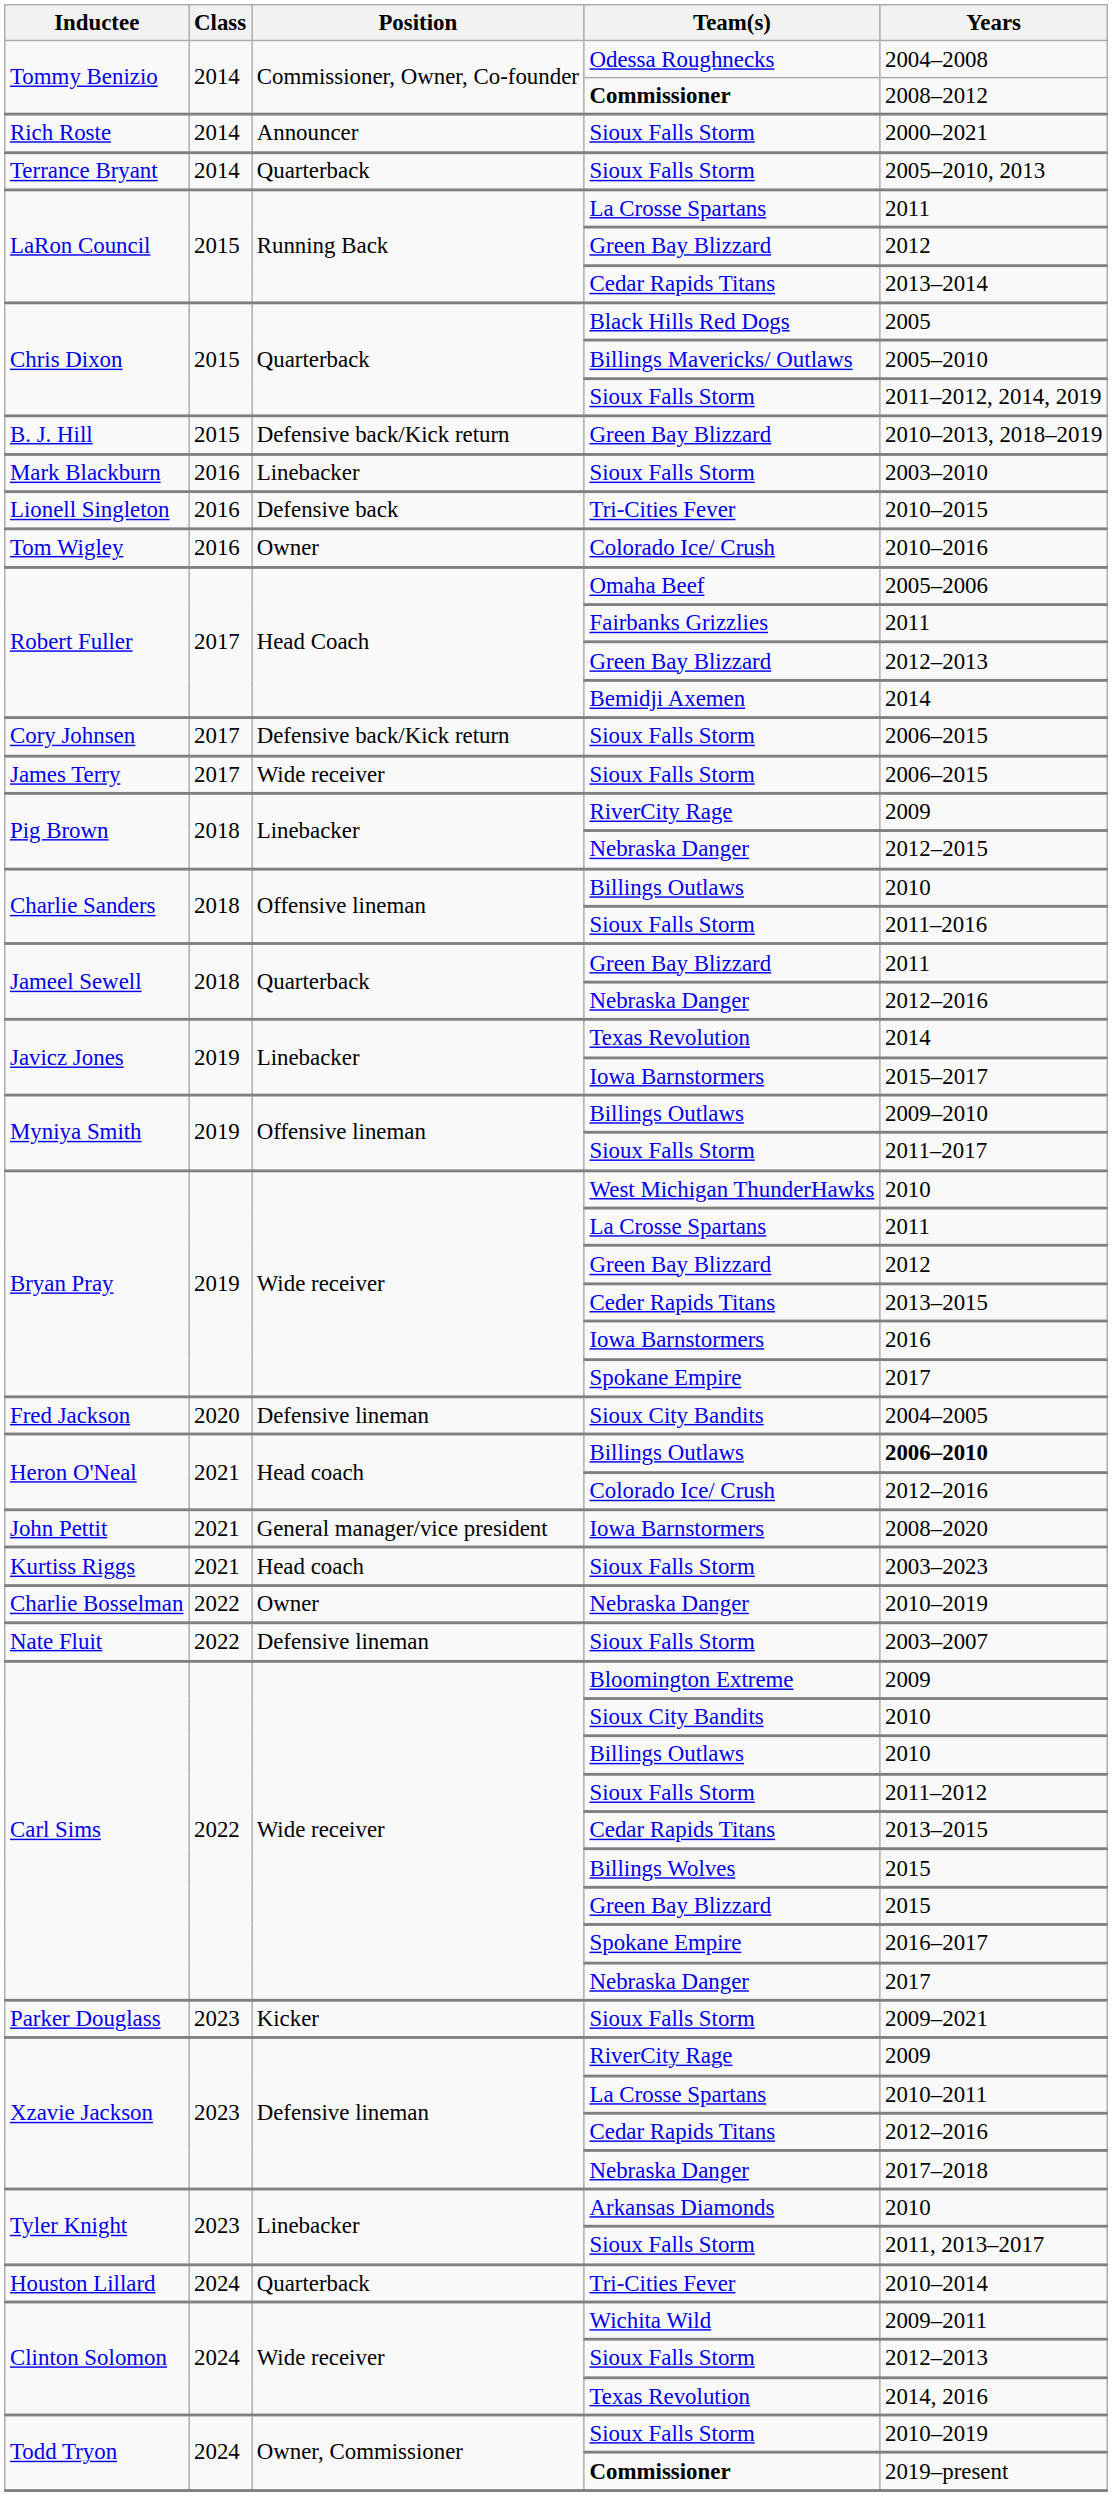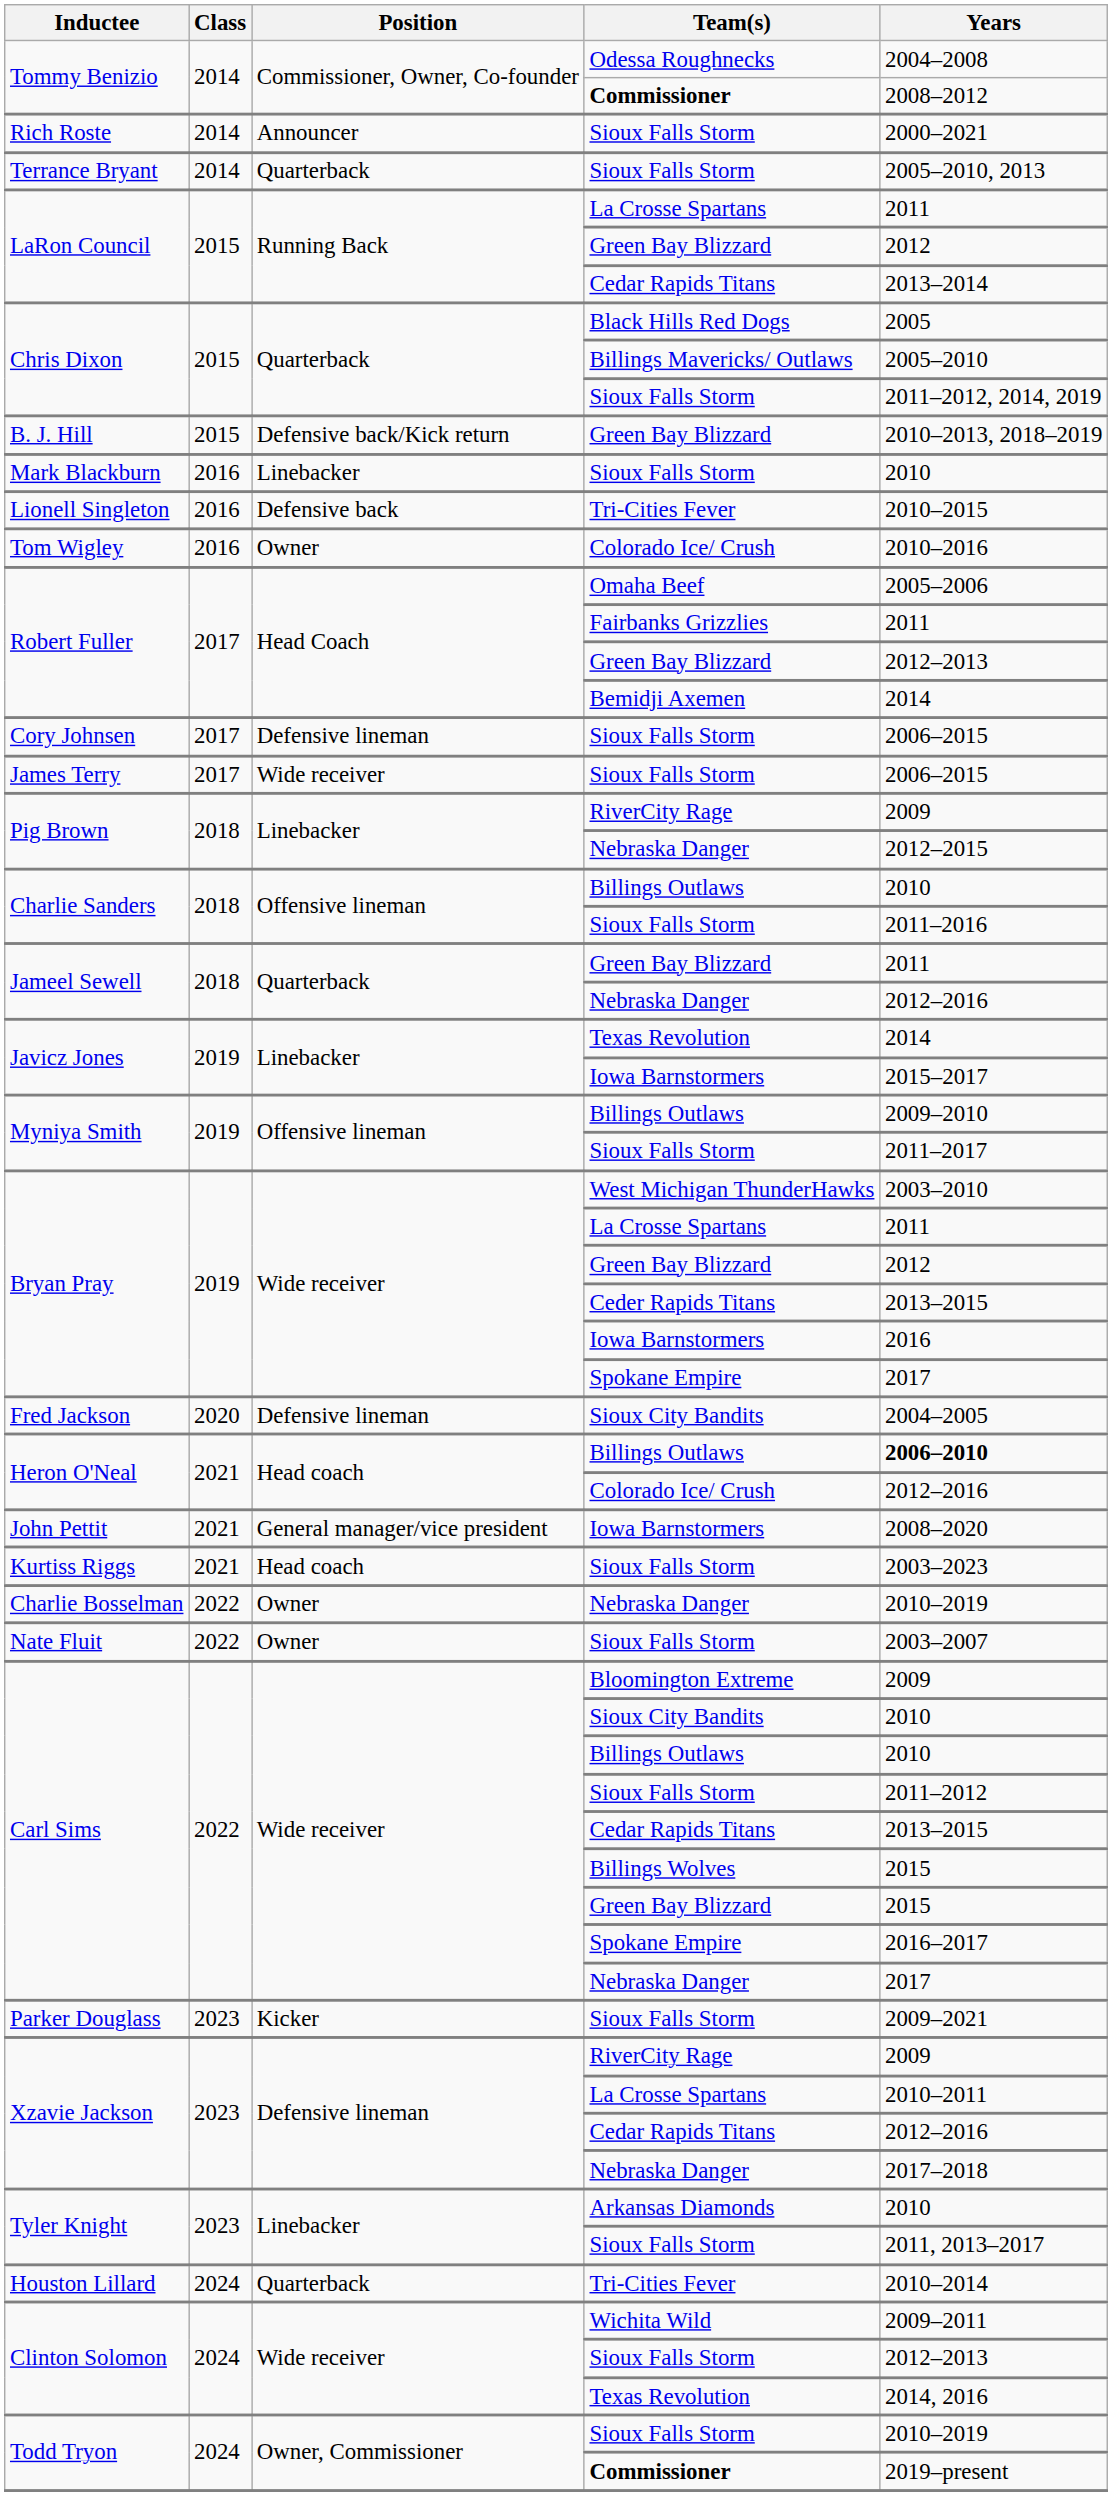 <table class="wikitable sortable">
 <tr>
 <th>Inductee</th>
 <th>Class</th>
 <th>Position</th>
 <th>Team(s)</th>
 <th>Years</th>
 </tr>
 <tr>
 <td rowspan=2><a href='#'>Tommy Benizio</a></td>
 <td rowspan=2>2014</td>
 <td rowspan=2>Commissioner, Owner, Co-founder</td>
 <td><a href='#'>Odessa Roughnecks</a></td>
 <td>2004–2008</td>
 </tr>
 <tr style="border-bottom: 2px solid gray">
 <td><strong>Commissioner</strong></td>
 <td>2008–2012</td>
 </tr>
 <tr style="border-bottom: 2px solid gray">
 <td><a href='#'>Rich Roste</a></td>
 <td>2014</td>
 <td>Announcer</td>
 <td><a href='#'>Sioux Falls Storm</a></td>
 <td>2000–2021</td>
 </tr>
 <tr style="border-bottom: 2px solid gray">
 <td><a href='#'>Terrance Bryant</a></td>
 <td>2014</td>
 <td>Quarterback</td>
 <td><a href='#'>Sioux Falls Storm</a></td>
 <td>2005–2010, 2013</td>
 </tr>
 <tr style="border-bottom: 2px solid gray">
 <td rowspan=3><a href='#'>LaRon Council</a></td>
 <td rowspan=3>2015</td>
 <td rowspan=3>Running Back</td>
 <td><a href='#'>La Crosse Spartans</a></td>
 <td>2011</td>
 </tr>
 <tr style="border-bottom: 2px solid gray">
 <td><a href='#'>Green Bay Blizzard</a></td>
 <td>2012</td>
 </tr>
 <tr style="border-bottom: 2px solid gray">
 <td><a href='#'>Cedar Rapids Titans</a></td>
 <td>2013–2014</td>
 </tr>
 <tr style="border-bottom: 2px solid gray">
 <td rowspan=3><a href='#'>Chris Dixon</a></td>
 <td rowspan=3>2015</td>
 <td rowspan=3>Quarterback</td>
 <td><a href='#'>Black Hills Red Dogs</a></td>
 <td>2005</td>
 </tr>
 <tr style="border-bottom: 2px solid gray">
 <td><a href='#'>Billings Mavericks/ Outlaws</a></td>
 <td>2005–2010</td>
 </tr>
 <tr style="border-bottom: 2px solid gray">
 <td><a href='#'>Sioux Falls Storm</a></td>
 <td>2011–2012, 2014, 2019</td>
 </tr>
 <tr style="border-bottom: 2px solid gray">
 <td><a href='#'>B. J. Hill</a></td>
 <td>2015</td>
 <td>Defensive back/Kick return</td>
 <td><a href='#'>Green Bay Blizzard</a></td>
 <td>2010–2013, 2018–2019</td>
 </tr>
 <tr style="border-bottom: 2px solid gray">
 <td><a href='#'>Mark Blackburn</a></td>
 <td>2016</td>
 <td>Linebacker</td>
 <td><a href='#'>Sioux Falls Storm</a></td>
-<td>2003–2010</td>
+<td>2010</td>
 </tr>
 <tr style="border-bottom: 2px solid gray">
 <td><a href='#'>Lionell Singleton</a></td>
 <td>2016</td>
 <td>Defensive back</td>
 <td><a href='#'>Tri-Cities Fever</a></td>
 <td>2010–2015</td>
 </tr>
 <tr style="border-bottom: 2px solid gray">
 <td><a href='#'>Tom Wigley</a></td>
 <td>2016</td>
 <td>Owner</td>
 <td><a href='#'>Colorado Ice/ Crush</a></td>
 <td>2010–2016</td>
 </tr>
 <tr style="border-bottom: 2px solid gray">
 <td rowspan=4><a href='#'>Robert Fuller</a></td>
 <td rowspan=4>2017</td>
 <td rowspan=4>Head Coach</td>
 <td><a href='#'>Omaha Beef</a></td>
 <td>2005–2006</td>
 </tr>
 <tr style="border-bottom: 2px solid gray">
 <td><a href='#'>Fairbanks Grizzlies</a></td>
 <td>2011</td>
 </tr>
 <tr style="border-bottom: 2px solid gray">
 <td><a href='#'>Green Bay Blizzard</a></td>
 <td>2012–2013</td>
 </tr>
 <tr style="border-bottom: 2px solid gray">
 <td><a href='#'>Bemidji Axemen</a></td>
 <td>2014</td>
 </tr>
 <tr style="border-bottom: 2px solid gray">
 <td><a href='#'>Cory Johnsen</a></td>
 <td>2017</td>
-<td>Defensive back/Kick return</td>
+<td>Defensive lineman</td>
 <td><a href='#'>Sioux Falls Storm</a></td>
 <td>2006–2015</td>
 </tr>
 <tr style="border-bottom: 2px solid gray">
 <td><a href='#'>James Terry</a></td>
 <td>2017</td>
 <td>Wide receiver</td>
 <td><a href='#'>Sioux Falls Storm</a></td>
 <td>2006–2015</td>
 </tr>
 <tr style="border-bottom: 2px solid gray">
 <td rowspan=2><a href='#'>Pig Brown</a></td>
 <td rowspan=2>2018</td>
 <td rowspan=2>Linebacker</td>
 <td><a href='#'>RiverCity Rage</a></td>
 <td>2009</td>
 </tr>
 <tr style="border-bottom: 2px solid gray">
 <td><a href='#'>Nebraska Danger</a></td>
 <td>2012–2015</td>
 </tr>
 <tr style="border-bottom: 2px solid gray">
 <td rowspan=2><a href='#'>Charlie Sanders</a></td>
 <td rowspan=2>2018</td>
 <td rowspan=2>Offensive lineman</td>
 <td><a href='#'>Billings Outlaws</a></td>
 <td>2010</td>
 </tr>
 <tr style="border-bottom: 2px solid gray">
 <td><a href='#'>Sioux Falls Storm</a></td>
 <td>2011–2016</td>
 </tr>
 <tr style="border-bottom: 2px solid gray">
 <td rowspan=2><a href='#'>Jameel Sewell</a></td>
 <td rowspan=2>2018</td>
 <td rowspan=2>Quarterback</td>
 <td><a href='#'>Green Bay Blizzard</a></td>
 <td>2011</td>
 </tr>
 <tr style="border-bottom: 2px solid gray">
 <td><a href='#'>Nebraska Danger</a></td>
 <td>2012–2016</td>
 </tr>
 <tr style="border-bottom: 2px solid gray">
 <td rowspan=2><a href='#'>Javicz Jones</a></td>
 <td rowspan=2>2019</td>
 <td rowspan=2>Linebacker</td>
 <td><a href='#'>Texas Revolution</a></td>
 <td>2014</td>
 </tr>
 <tr style="border-bottom: 2px solid gray">
 <td><a href='#'>Iowa Barnstormers</a></td>
 <td>2015–2017</td>
 </tr>
 <tr style="border-bottom: 2px solid gray">
 <td rowspan=2><a href='#'>Myniya Smith</a></td>
 <td rowspan=2>2019</td>
 <td rowspan=2>Offensive lineman</td>
 <td><a href='#'>Billings Outlaws</a></td>
 <td>2009–2010</td>
 </tr>
 <tr style="border-bottom: 2px solid gray">
 <td><a href='#'>Sioux Falls Storm</a></td>
 <td>2011–2017</td>
 </tr>
 <tr style="border-bottom: 2px solid gray">
 <td rowspan=6><a href='#'>Bryan Pray</a></td>
 <td rowspan=6>2019</td>
 <td rowspan=6>Wide receiver</td>
 <td><a href='#'>West Michigan ThunderHawks</a></td>
-<td>2010</td>
+<td>2003–2010</td>
 </tr>
 <tr style="border-bottom: 2px solid gray">
 <td><a href='#'>La Crosse Spartans</a></td>
 <td>2011</td>
 </tr>
 <tr style="border-bottom: 2px solid gray">
 <td><a href='#'>Green Bay Blizzard</a></td>
 <td>2012</td>
 </tr>
 <tr style="border-bottom: 2px solid gray">
 <td><a href='#'>Ceder Rapids Titans</a></td>
 <td>2013–2015</td>
 </tr>
 <tr style="border-bottom: 2px solid gray">
 <td><a href='#'>Iowa Barnstormers</a></td>
 <td>2016</td>
 </tr>
 <tr style="border-bottom: 2px solid gray">
 <td><a href='#'>Spokane Empire</a></td>
 <td>2017</td>
 </tr>
 <tr style="border-bottom: 2px solid gray">
 <td><a href='#'>Fred Jackson</a></td>
 <td>2020</td>
 <td>Defensive lineman</td>
 <td><a href='#'>Sioux City Bandits</a></td>
 <td>2004–2005</td>
 </tr>
 <tr style="border-bottom: 2px solid gray">
 <td rowspan=2><a href='#'>Heron O'Neal</a></td>
 <td rowspan=2>2021</td>
 <td rowspan=2>Head coach</td>
 <td><a href='#'>Billings Outlaws</a></td>
 <td><strong>2006–2010</strong></td>
 </tr>
 <tr style="border-bottom: 2px solid gray">
 <td><a href='#'>Colorado Ice/ Crush</a></td>
 <td>2012–2016</td>
 </tr>
 <tr style="border-bottom: 2px solid gray">
 <td><a href='#'>John Pettit</a></td>
 <td>2021</td>
 <td>General manager/vice president</td>
 <td><a href='#'>Iowa Barnstormers</a></td>
 <td>2008–2020</td>
 </tr>
 <tr style="border-bottom: 2px solid gray">
 <td><a href='#'>Kurtiss Riggs</a></td>
 <td>2021</td>
 <td>Head coach</td>
 <td><a href='#'>Sioux Falls Storm</a></td>
 <td>2003–2023</td>
 </tr>
 <tr style="border-bottom: 2px solid gray">
 <td><a href='#'>Charlie Bosselman</a></td>
 <td>2022</td>
 <td>Owner</td>
 <td><a href='#'>Nebraska Danger</a></td>
 <td>2010–2019</td>
 </tr>
 <tr style="border-bottom: 2px solid gray">
 <td><a href='#'>Nate Fluit</a></td>
 <td>2022</td>
-<td>Defensive lineman</td>
+<td>Owner</td>
 <td><a href='#'>Sioux Falls Storm</a></td>
 <td>2003–2007</td>
 </tr>
 <tr style="border-bottom: 2px solid gray">
 <td rowspan=9><a href='#'>Carl Sims</a></td>
 <td rowspan=9>2022</td>
 <td rowspan=9>Wide receiver</td>
 <td><a href='#'>Bloomington Extreme</a></td>
 <td>2009</td>
 </tr>
 <tr style="border-bottom: 2px solid gray">
 <td><a href='#'>Sioux City Bandits</a></td>
 <td>2010</td>
 </tr>
 <tr style="border-bottom: 2px solid gray">
 <td><a href='#'>Billings Outlaws</a></td>
 <td>2010</td>
 </tr>
 <tr style="border-bottom: 2px solid gray">
 <td><a href='#'>Sioux Falls Storm</a></td>
 <td>2011–2012</td>
 </tr>
 <tr style="border-bottom: 2px solid gray">
 <td><a href='#'>Cedar Rapids Titans</a></td>
 <td>2013–2015</td>
 </tr>
 <tr style="border-bottom: 2px solid gray">
 <td><a href='#'>Billings Wolves</a></td>
 <td>2015</td>
 </tr>
 <tr style="border-bottom: 2px solid gray">
 <td><a href='#'>Green Bay Blizzard</a></td>
 <td>2015</td>
 </tr>
 <tr style="border-bottom: 2px solid gray">
 <td><a href='#'>Spokane Empire</a></td>
 <td>2016–2017</td>
 </tr>
 <tr style="border-bottom: 2px solid gray">
 <td><a href='#'>Nebraska Danger</a></td>
 <td>2017</td>
 </tr>
 <tr style="border-bottom: 2px solid gray">
 <td><a href='#'>Parker Douglass</a></td>
 <td>2023</td>
 <td>Kicker</td>
 <td><a href='#'>Sioux Falls Storm</a></td>
 <td>2009–2021</td>
 </tr>
 <tr style="border-bottom: 2px solid gray">
 <td rowspan=4><a href='#'>Xzavie Jackson</a></td>
 <td rowspan=4>2023</td>
 <td rowspan=4>Defensive lineman</td>
 <td><a href='#'>RiverCity Rage</a></td>
 <td>2009</td>
 </tr>
 <tr style="border-bottom: 2px solid gray">
 <td><a href='#'>La Crosse Spartans</a></td>
 <td>2010–2011</td>
 </tr>
 <tr style="border-bottom: 2px solid gray">
 <td><a href='#'>Cedar Rapids Titans</a></td>
 <td>2012–2016</td>
 </tr>
 <tr style="border-bottom: 2px solid gray">
 <td><a href='#'>Nebraska Danger</a></td>
 <td>2017–2018</td>
 </tr>
 <tr style="border-bottom: 2px solid gray">
 <td rowspan=2><a href='#'>Tyler Knight</a></td>
 <td rowspan=2>2023</td>
 <td rowspan=2>Linebacker</td>
 <td><a href='#'>Arkansas Diamonds</a></td>
 <td>2010</td>
 </tr>
 <tr style="border-bottom: 2px solid gray">
 <td><a href='#'>Sioux Falls Storm</a></td>
 <td>2011, 2013–2017</td>
 </tr>
 <tr style="border-bottom: 2px solid gray">
 <td><a href='#'>Houston Lillard</a></td>
 <td>2024</td>
 <td>Quarterback</td>
 <td><a href='#'>Tri-Cities Fever</a></td>
 <td>2010–2014</td>
 </tr>
 <tr style="border-bottom: 2px solid gray">
 <td rowspan=3><a href='#'>Clinton Solomon</a></td>
 <td rowspan=3>2024</td>
 <td rowspan=3>Wide receiver</td>
 <td><a href='#'>Wichita Wild</a></td>
 <td>2009–2011</td>
 </tr>
 <tr style="border-bottom: 2px solid gray">
 <td><a href='#'>Sioux Falls Storm</a></td>
 <td>2012–2013</td>
 </tr>
 <tr style="border-bottom: 2px solid gray">
 <td><a href='#'>Texas Revolution</a></td>
 <td>2014, 2016</td>
 </tr>
 <tr style="border-bottom: 2px solid gray">
 <td rowspan=2><a href='#'>Todd Tryon</a></td>
 <td rowspan=2>2024</td>
 <td rowspan=2>Owner, Commissioner</td>
 <td><a href='#'>Sioux Falls Storm</a></td>
 <td>2010–2019</td>
 </tr>
 <tr style="border-bottom: 2px solid gray">
 <td><strong>Commissioner</strong></td>
 <td>2019–present</td>
 </tr>
 <tr style="border-bottom: 2px solid gray">
 </tr>
 </table>
